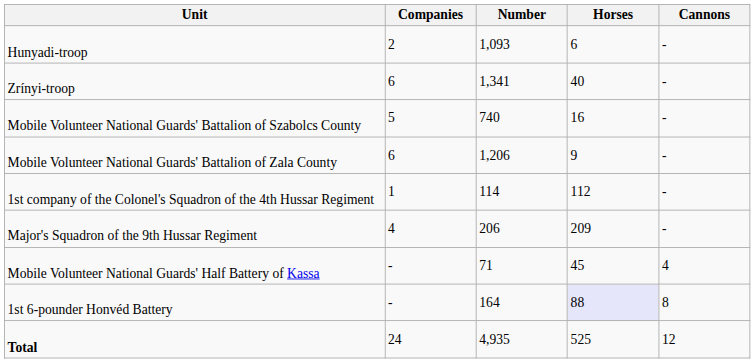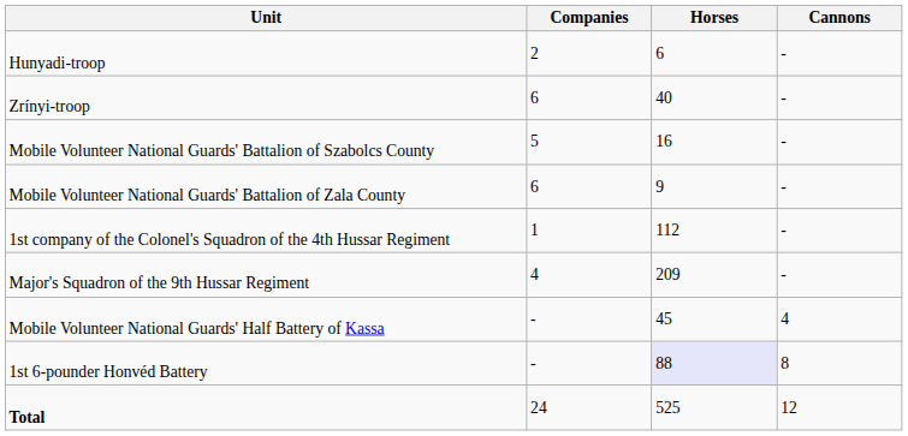 <table class="wikitable">
 <tr>
 <th width=50%>Unit</th>
 <th width=12%>Companies</th>
-<th width=12%>Number</th>
 <th width=12%>Horses</th>
 <th width=12%>Cannons</th>
 </tr>
 <tr>
 <td><br>Hunyadi-troop</td>
 <td>2</td>
-<td>1,093</td>
 <td>6</td>
 <td>-</td>
 </tr>
 <tr>
 <td><br>Zrínyi-troop</td>
 <td>6</td>
-<td>1,341</td>
 <td>40</td>
 <td>-</td>
 </tr>
 <tr>
 <td><br>Mobile Volunteer National Guards' Battalion of Szabolcs County</td>
 <td>5</td>
-<td>740</td>
 <td>16</td>
 <td>-</td>
 </tr>
 <tr>
 <td><br>Mobile Volunteer National Guards' Battalion of Zala County</td>
 <td>6</td>
-<td>1,206</td>
 <td>9</td>
 <td>-</td>
 </tr>
 <tr>
 <td><br>1st company of the Colonel's Squadron of the 4th Hussar Regiment</td>
 <td>1</td>
-<td>114</td>
 <td>112</td>
 <td>-</td>
 </tr>
 <tr>
 <td><br>Major's Squadron of the 9th Hussar Regiment</td>
 <td>4</td>
-<td>206</td>
 <td>209</td>
 <td>-</td>
 </tr>
 <tr>
 <td><br>Mobile Volunteer National Guards' Half Battery of <a href='#'>Kassa</a></td>
 <td>-</td>
-<td>71</td>
 <td>45</td>
 <td>4</td>
 </tr>
 <tr>
 <td><br>1st 6-pounder Honvéd Battery</td>
 <td>-</td>
-<td>164</td>
 <td style="background: lavender;">88</td>
 <td>8</td>
 </tr>
 <tr>
 <td><br><strong>Total</strong></td>
 <td>24</td>
-<td>4,935</td>
 <td>525</td>
 <td>12</td>
 </tr>
 </table>
